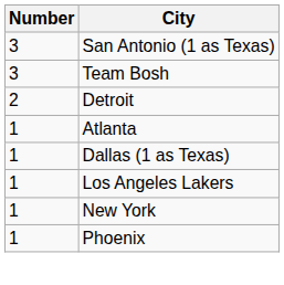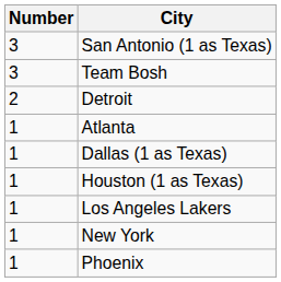 <table class="wikitable">
 <tr>
 <th>Number</th>
 <th>City</th>
 </tr>
 <tr>
 <td>3</td>
 <td>San Antonio (1 as Texas)</td>
 </tr>
 <tr>
 <td>3</td>
 <td>Team Bosh</td>
 </tr>
 <tr>
 <td>2</td>
 <td>Detroit</td>
 </tr>
 <tr>
 <td>1</td>
 <td>Atlanta</td>
 </tr>
 <tr>
 <td>1</td>
 <td>Dallas (1 as Texas)</td>
 </tr>
 <tr>
 <td>1</td>
+<td>Houston (1 as Texas)</td>
+</tr>
+<tr>
+<td>1</td>
 <td>Los Angeles Lakers</td>
 </tr>
 <tr>
 <td>1</td>
 <td>New York</td>
 </tr>
 <tr>
 <td>1</td>
 <td>Phoenix</td>
 </tr>
 </table>
